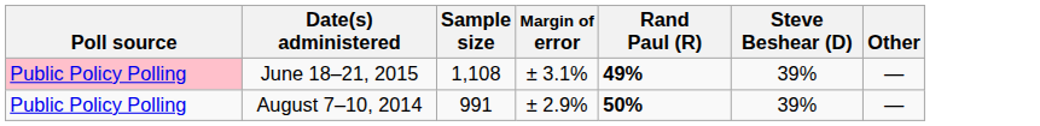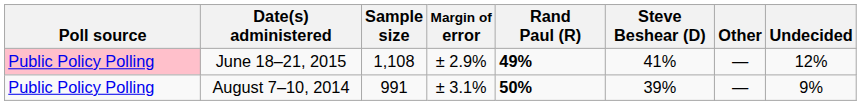 <table class="wikitable">
 <tr valign= bottom>
 <th style="width:185px;">Poll source</th>
 <th style="width:150px;">Date(s)<br>administered</th>
 <th class=small>Sample<br>size</th>
 <th class=small><small>Margin of</small><br>error</th>
 <th style="width:100px;">Rand<br>Paul (R)</th>
 <th style="width:100px;">Steve<br>Beshear (D)</th>
 <th style="width:40px;">Other</th>
+<th style="width:40px;">Undecided</th>
 </tr>
 <tr>
 <td style="background: pink;"><a href='#'>Public Policy Polling</a></td>
 <td align=center>June 18–21, 2015</td>
 <td align=center>1,108</td>
-<td align=center>± 3.1%</td>
+<td align=center>± 2.9%</td>
 <td><strong>49%</strong></td>
-<td align=center>39%</td>
+<td align=center>41%</td>
 <td align=center>—</td>
+<td align=center>12%</td>
 </tr>
 <tr>
 <td><a href='#'>Public Policy Polling</a></td>
 <td align=center>August 7–10, 2014</td>
 <td align=center>991</td>
-<td align=center>± 2.9%</td>
+<td align=center>± 3.1%</td>
 <td><strong>50%</strong></td>
 <td align=center>39%</td>
 <td align=center>—</td>
+<td align=center>9%</td>
 </tr>
 </table>
